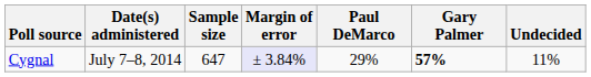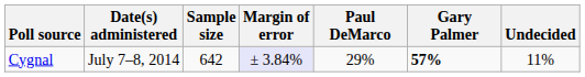 <table class="wikitable">
 <tr valign= bottom>
 <th>Poll source</th>
 <th>Date(s)<br>administered</th>
 <th>Sample<br>size</th>
 <th>Margin of<br>error</th>
 <th style="width:90px;">Paul<br>DeMarco</th>
 <th style="width:90px;">Gary<br>Palmer</th>
 <th style="width:40px;">Undecided</th>
 </tr>
 <tr>
 <td><a href='#'>Cygnal</a></td>
 <td align=center>July 7–8, 2014</td>
-<td align=center>647</td>
+<td align=center>642</td>
 <td align=center style="background: lavender;">± 3.84%</td>
 <td align=center>29%</td>
 <td><strong>57%</strong></td>
 <td align=center>11%</td>
 </tr>
 </table>
